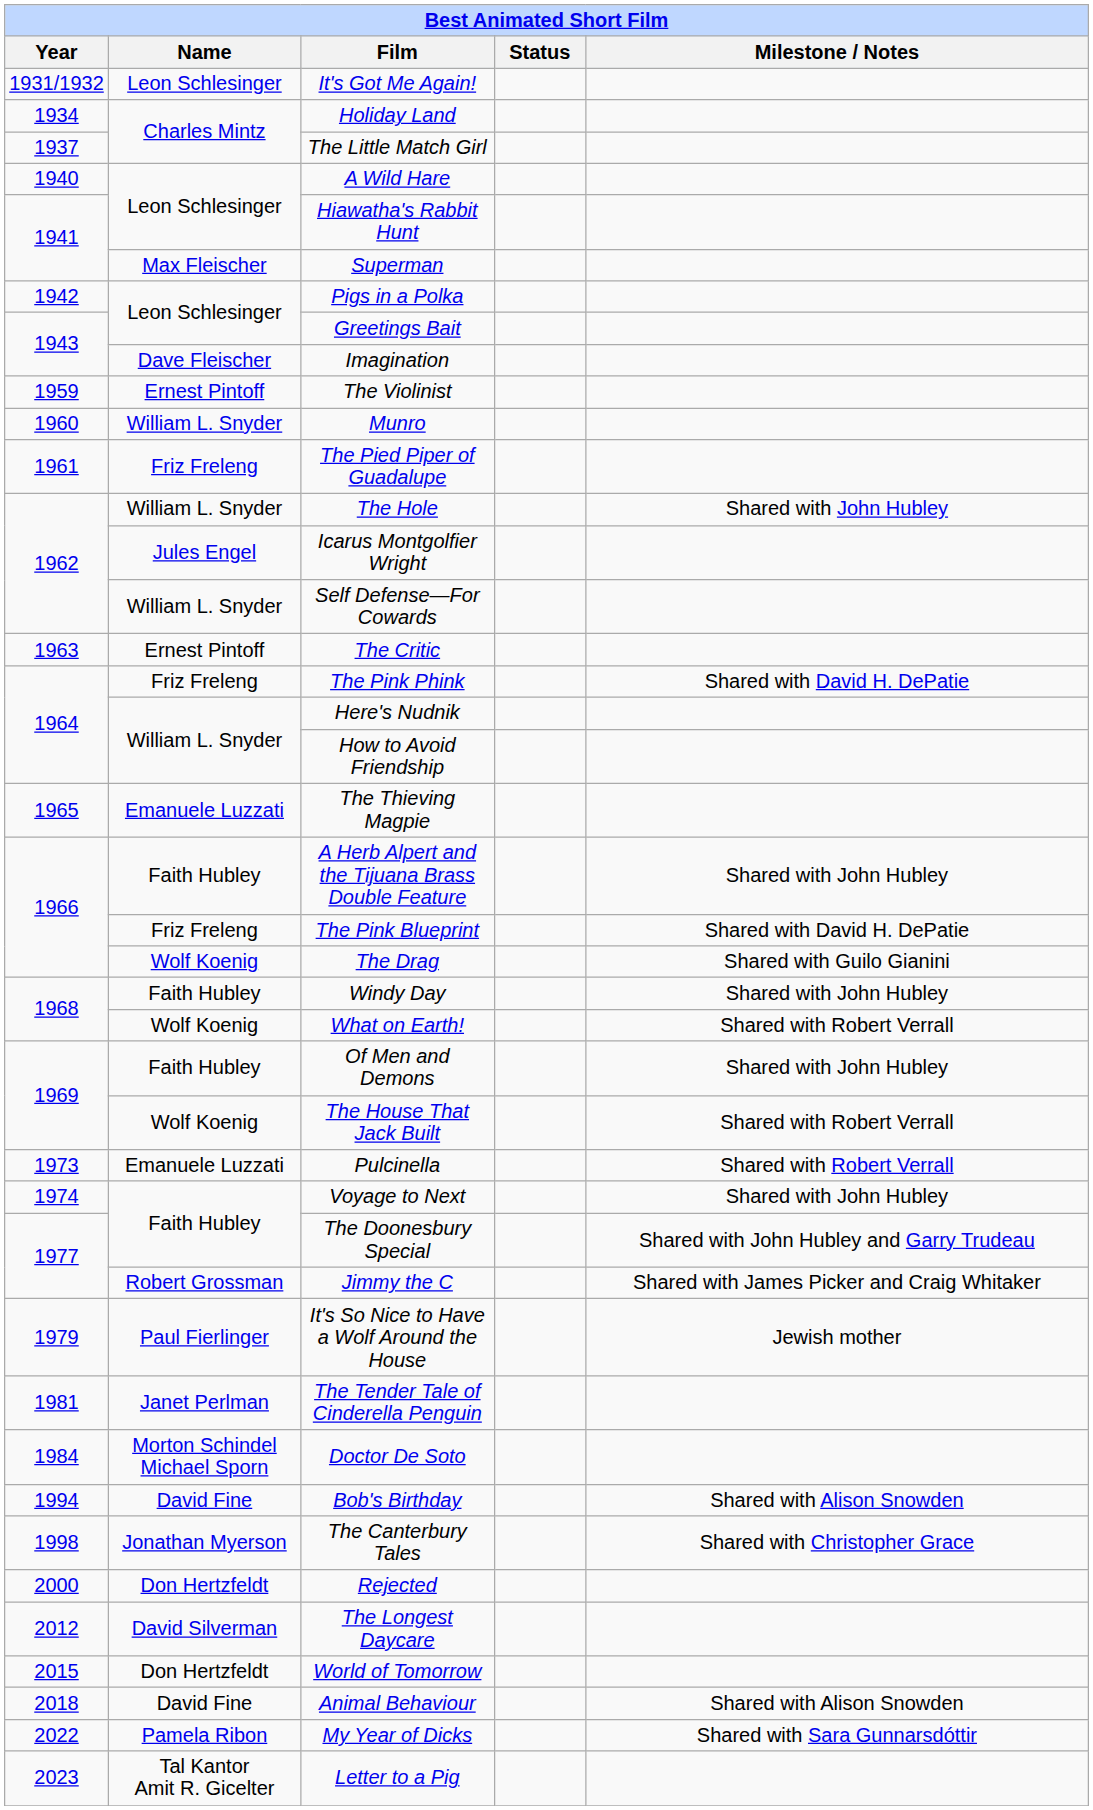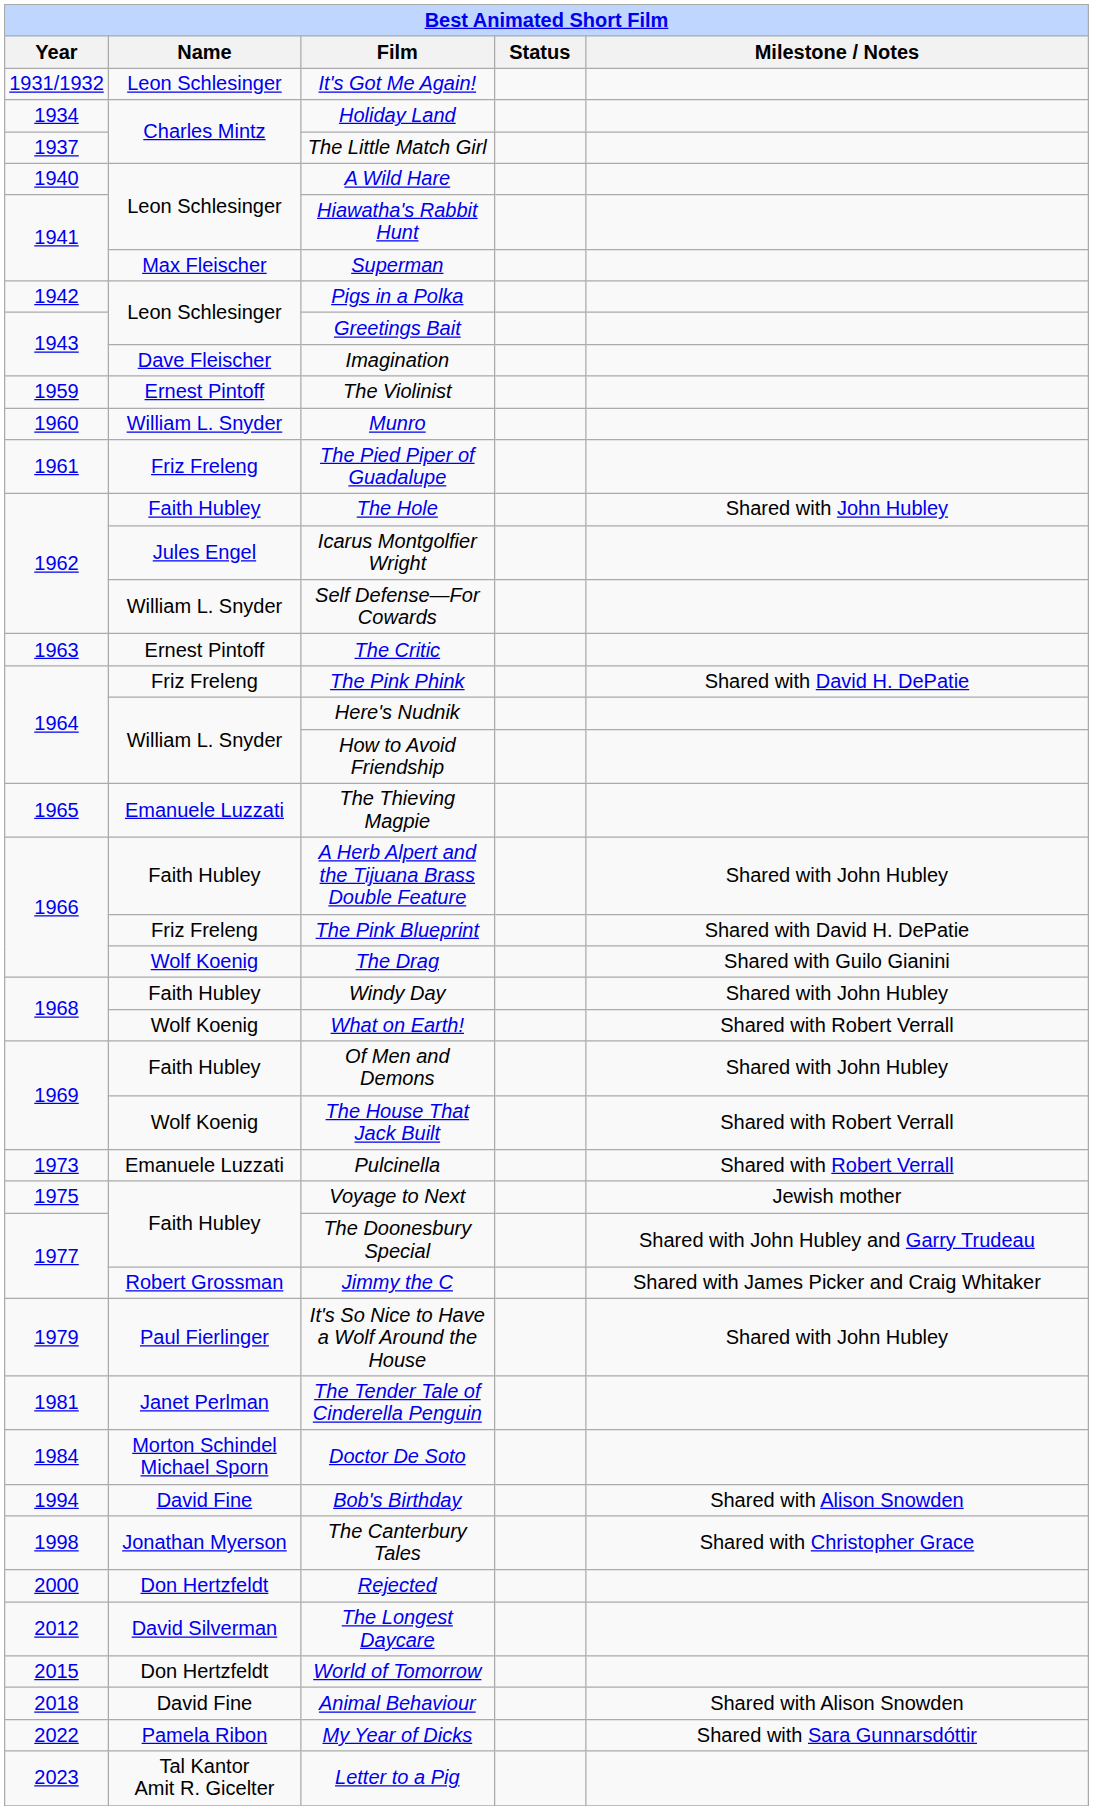 <table class="wikitable" style="text-align: center">
 <tr ---- bgcolor="#bfd7ff">
 <td colspan=5 align=center><strong><a href='#'>Best Animated Short Film</a></strong></td>
 </tr>
 <tr ---- bgcolor="#ebf5ff">
 <th width="075">Year</th>
 <th width="200">Name</th>
 <th width="200">Film</th>
 <th width="080">Status</th>
 <th width="650">Milestone / Notes</th>
 </tr>
 <tr>
 <td><a href='#'>1931/1932</a></td>
 <td><a href='#'>Leon Schlesinger</a></td>
 <td><em><a href='#'>It's Got Me Again!</a></em></td>
 <td></td>
 <td></td>
 </tr>
 <tr>
 <td><a href='#'>1934</a></td>
 <td rowspan="2"><a href='#'>Charles Mintz</a></td>
 <td><em><a href='#'>Holiday Land</a></em></td>
 <td></td>
 <td></td>
 </tr>
 <tr>
 <td><a href='#'>1937</a></td>
 <td><em>The Little Match Girl</em></td>
 <td></td>
 <td></td>
 </tr>
 <tr>
 <td><a href='#'>1940</a></td>
 <td rowspan="2">Leon Schlesinger</td>
 <td><em><a href='#'>A Wild Hare</a></em></td>
 <td></td>
 <td></td>
 </tr>
 <tr>
 <td rowspan="2"><a href='#'>1941</a></td>
 <td><em><a href='#'>Hiawatha's Rabbit Hunt</a></em></td>
 <td></td>
 <td></td>
 </tr>
 <tr>
 <td><a href='#'>Max Fleischer</a></td>
 <td><em><a href='#'>Superman</a></em></td>
 <td></td>
 <td></td>
 </tr>
 <tr>
 <td><a href='#'>1942</a></td>
 <td rowspan="2">Leon Schlesinger</td>
 <td><em><a href='#'>Pigs in a Polka</a></em></td>
 <td></td>
 <td></td>
 </tr>
 <tr>
 <td rowspan="2"><a href='#'>1943</a></td>
 <td><em><a href='#'>Greetings Bait</a></em></td>
 <td></td>
 <td></td>
 </tr>
 <tr>
 <td><a href='#'>Dave Fleischer</a></td>
 <td><em>Imagination</em></td>
 <td></td>
 <td></td>
 </tr>
 <tr>
 <td><a href='#'>1959</a></td>
 <td><a href='#'>Ernest Pintoff</a></td>
 <td><em>The Violinist</em></td>
 <td></td>
 <td></td>
 </tr>
 <tr>
 <td><a href='#'>1960</a></td>
 <td><a href='#'>William L. Snyder</a></td>
 <td><em><a href='#'>Munro</a></em></td>
 <td></td>
 <td></td>
 </tr>
 <tr>
 <td><a href='#'>1961</a></td>
 <td><a href='#'>Friz Freleng</a></td>
 <td><em><a href='#'>The Pied Piper of Guadalupe</a></em></td>
 <td></td>
 <td></td>
 </tr>
 <tr>
 <td rowspan="3"><a href='#'>1962</a></td>
-<td>William L. Snyder</td>
+<td><a href='#'>Faith Hubley</a></td>
 <td><em><a href='#'>The Hole</a></em></td>
 <td></td>
 <td>Shared with <a href='#'>John Hubley</a></td>
 </tr>
 <tr>
 <td><a href='#'>Jules Engel</a></td>
 <td><em>Icarus Montgolfier Wright</em></td>
 <td></td>
 <td></td>
 </tr>
 <tr>
 <td>William L. Snyder</td>
 <td><em>Self Defense—For Cowards</em></td>
 <td></td>
 <td></td>
 </tr>
 <tr>
 <td><a href='#'>1963</a></td>
 <td>Ernest Pintoff</td>
 <td><em><a href='#'>The Critic</a></em></td>
 <td></td>
 <td></td>
 </tr>
 <tr>
 <td rowspan=3><a href='#'>1964</a></td>
 <td>Friz Freleng</td>
 <td><em><a href='#'>The Pink Phink</a></em></td>
 <td></td>
 <td>Shared with <a href='#'>David H. DePatie</a></td>
 </tr>
 <tr>
 <td rowspan=2>William L. Snyder</td>
 <td><em>Here's Nudnik</em></td>
 <td></td>
 <td></td>
 </tr>
 <tr>
 <td><em>How to Avoid Friendship</em></td>
 <td></td>
 <td></td>
 </tr>
 <tr>
 <td><a href='#'>1965</a></td>
 <td><a href='#'>Emanuele Luzzati</a></td>
 <td><em>The Thieving Magpie</em></td>
 <td></td>
 <td></td>
 </tr>
 <tr>
 <td rowspan="3"><a href='#'>1966</a></td>
 <td>Faith Hubley</td>
 <td><em><a href='#'>A Herb Alpert and the Tijuana Brass Double Feature</a></em></td>
 <td></td>
 <td>Shared with John Hubley</td>
 </tr>
 <tr>
 <td>Friz Freleng</td>
 <td><em><a href='#'>The Pink Blueprint</a></em></td>
 <td></td>
 <td>Shared with David H. DePatie</td>
 </tr>
 <tr>
 <td><a href='#'>Wolf Koenig</a></td>
 <td><em><a href='#'>The Drag</a></em></td>
 <td></td>
 <td>Shared with Guilo Gianini</td>
 </tr>
 <tr>
 <td rowspan="2"><a href='#'>1968</a></td>
 <td>Faith Hubley</td>
 <td><em>Windy Day</em></td>
 <td></td>
 <td>Shared with John Hubley</td>
 </tr>
 <tr>
 <td>Wolf Koenig</td>
 <td><em><a href='#'>What on Earth!</a></em></td>
 <td></td>
 <td>Shared with Robert Verrall</td>
 </tr>
 <tr>
 <td rowspan="2"><a href='#'>1969</a></td>
 <td>Faith Hubley</td>
 <td><em>Of Men and Demons</em></td>
 <td></td>
 <td>Shared with John Hubley</td>
 </tr>
 <tr>
 <td>Wolf Koenig</td>
 <td><em><a href='#'>The House That Jack Built</a></em></td>
 <td></td>
 <td>Shared with Robert Verrall</td>
 </tr>
 <tr>
 <td><a href='#'>1973</a></td>
 <td>Emanuele Luzzati</td>
 <td><em>Pulcinella</em></td>
 <td></td>
 <td>Shared with <a href='#'>Robert Verrall</a></td>
 </tr>
 <tr>
-<td><a href='#'>1974</a></td>
+<td><a href='#'>1975</a></td>
 <td rowspan="2">Faith Hubley</td>
 <td><em>Voyage to Next</em></td>
 <td></td>
-<td>Shared with John Hubley</td>
+<td>Jewish mother</td>
 </tr>
 <tr>
 <td rowspan=2><a href='#'>1977</a></td>
 <td><em>The Doonesbury Special</em></td>
 <td></td>
 <td>Shared with John Hubley and <a href='#'>Garry Trudeau</a></td>
 </tr>
 <tr>
 <td><a href='#'>Robert Grossman</a></td>
 <td><em><a href='#'>Jimmy the C</a></em></td>
 <td></td>
 <td>Shared with James Picker and Craig Whitaker</td>
 </tr>
 <tr>
 <td><a href='#'>1979</a></td>
 <td><a href='#'>Paul Fierlinger</a></td>
 <td><em>It's So Nice to Have a Wolf Around the House</em></td>
 <td></td>
-<td>Jewish mother</td>
+<td>Shared with John Hubley</td>
 </tr>
 <tr>
 <td><a href='#'>1981</a></td>
 <td><a href='#'>Janet Perlman</a></td>
 <td><em><a href='#'>The Tender Tale of Cinderella Penguin</a></em></td>
 <td></td>
 <td></td>
 </tr>
 <tr>
 <td><a href='#'>1984</a></td>
 <td><a href='#'>Morton Schindel</a><br><a href='#'>Michael Sporn</a></td>
 <td><em><a href='#'>Doctor De Soto</a></em></td>
 <td></td>
 <td></td>
 </tr>
 <tr>
 <td><a href='#'>1994</a></td>
 <td><a href='#'>David Fine</a></td>
 <td><em><a href='#'>Bob's Birthday</a></em></td>
 <td></td>
 <td>Shared with <a href='#'>Alison Snowden</a></td>
 </tr>
 <tr>
 <td><a href='#'>1998</a></td>
 <td><a href='#'>Jonathan Myerson</a></td>
 <td><em>The Canterbury Tales</em></td>
 <td></td>
 <td>Shared with <a href='#'>Christopher Grace</a></td>
 </tr>
 <tr>
 <td><a href='#'>2000</a></td>
 <td><a href='#'>Don Hertzfeldt</a></td>
 <td><em><a href='#'>Rejected</a></em></td>
 <td></td>
 <td></td>
 </tr>
 <tr>
 <td><a href='#'>2012</a></td>
 <td><a href='#'>David Silverman</a></td>
 <td><em><a href='#'>The Longest Daycare</a></em></td>
 <td></td>
 <td></td>
 </tr>
 <tr>
 <td><a href='#'>2015</a></td>
 <td>Don Hertzfeldt</td>
 <td><em><a href='#'>World of Tomorrow</a></em></td>
 <td></td>
 <td></td>
 </tr>
 <tr>
 <td><a href='#'>2018</a></td>
 <td>David Fine</td>
 <td><em><a href='#'>Animal Behaviour</a></em></td>
 <td></td>
 <td>Shared with Alison Snowden</td>
 </tr>
 <tr>
 <td><a href='#'>2022</a></td>
 <td><a href='#'>Pamela Ribon</a></td>
 <td><em><a href='#'>My Year of Dicks</a></em></td>
 <td></td>
 <td>Shared with <a href='#'>Sara Gunnarsdóttir</a></td>
 </tr>
 <tr>
 <td><a href='#'>2023</a></td>
 <td>Tal Kantor<br>Amit R. Gicelter</td>
 <td><em><a href='#'>Letter to a Pig</a></em></td>
 <td></td>
 <td></td>
 </tr>
 </table>
